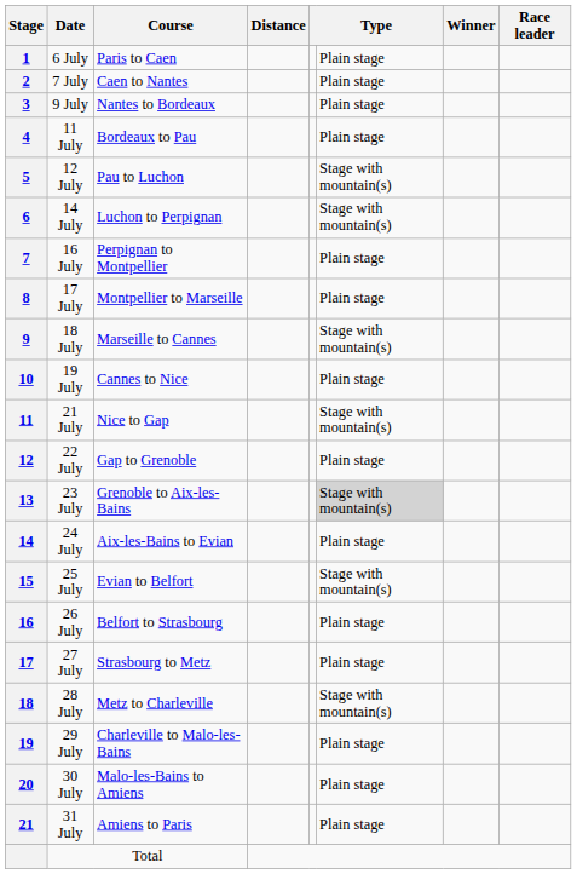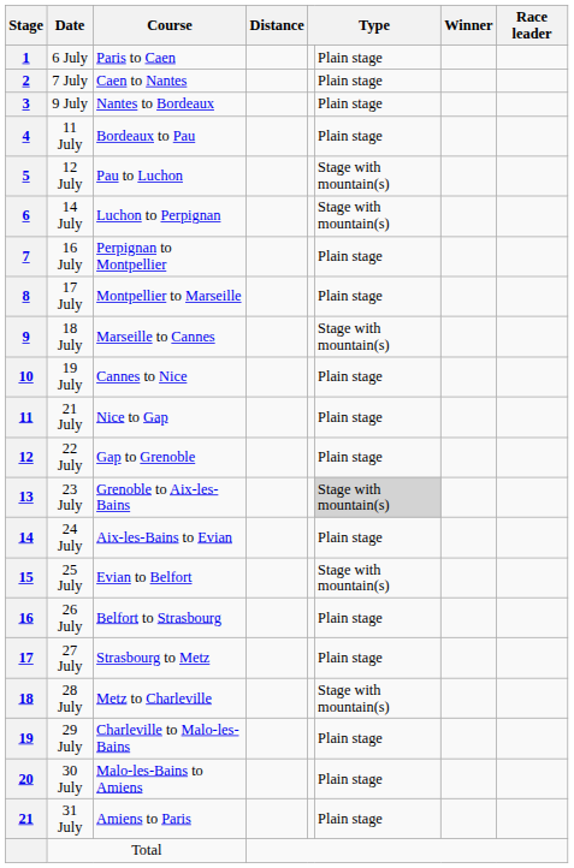 <table class="wikitable">
 <tr>
 <th scope="col">Stage</th>
 <th scope="col">Date</th>
 <th scope="col">Course</th>
 <th scope="col">Distance</th>
 <th scope="col" colspan="2">Type</th>
 <th scope="col">Winner</th>
 <th scope="col">Race leader</th>
 </tr>
 <tr>
 <th scope="row"><a href='#'>1</a></th>
 <td style="text-align:center">6 July</td>
 <td><a href='#'>Paris</a> to <a href='#'>Caen</a></td>
 <td></td>
 <td></td>
 <td>Plain stage</td>
 <td></td>
 <td></td>
 </tr>
 <tr>
 <th scope="row"><a href='#'>2</a></th>
 <td style="text-align:center">7 July</td>
 <td><a href='#'>Caen</a> to <a href='#'>Nantes</a></td>
 <td></td>
 <td></td>
 <td>Plain stage</td>
 <td></td>
 <td></td>
 </tr>
 <tr>
 <th scope="row"><a href='#'>3</a></th>
 <td style="text-align:center">9 July</td>
 <td><a href='#'>Nantes</a> to <a href='#'>Bordeaux</a></td>
 <td></td>
 <td></td>
 <td>Plain stage</td>
 <td></td>
 <td></td>
 </tr>
 <tr>
 <th scope="row"><a href='#'>4</a></th>
 <td style="text-align:center">11 July</td>
 <td><a href='#'>Bordeaux</a> to <a href='#'>Pau</a></td>
 <td></td>
 <td></td>
 <td>Plain stage</td>
 <td></td>
 <td></td>
 </tr>
 <tr>
 <th scope="row"><a href='#'>5</a></th>
 <td style="text-align:center">12 July</td>
 <td><a href='#'>Pau</a> to <a href='#'>Luchon</a></td>
 <td></td>
 <td></td>
 <td>Stage with mountain(s)</td>
 <td></td>
 <td></td>
 </tr>
 <tr>
 <th scope="row"><a href='#'>6</a></th>
 <td style="text-align:center">14 July</td>
 <td><a href='#'>Luchon</a> to <a href='#'>Perpignan</a></td>
 <td></td>
 <td></td>
 <td>Stage with mountain(s)</td>
 <td></td>
 <td></td>
 </tr>
 <tr>
 <th scope="row"><a href='#'>7</a></th>
 <td style="text-align:center">16 July</td>
 <td><a href='#'>Perpignan</a> to <a href='#'>Montpellier</a></td>
 <td></td>
 <td></td>
 <td>Plain stage</td>
 <td></td>
 <td></td>
 </tr>
 <tr>
 <th scope="row"><a href='#'>8</a></th>
 <td style="text-align:center">17 July</td>
 <td><a href='#'>Montpellier</a> to <a href='#'>Marseille</a></td>
 <td></td>
 <td></td>
 <td>Plain stage</td>
 <td></td>
 <td></td>
 </tr>
 <tr>
 <th scope="row"><a href='#'>9</a></th>
 <td style="text-align:center">18 July</td>
 <td><a href='#'>Marseille</a> to <a href='#'>Cannes</a></td>
 <td></td>
 <td></td>
 <td>Stage with mountain(s)</td>
 <td></td>
 <td></td>
 </tr>
 <tr>
 <th scope="row"><a href='#'>10</a></th>
 <td style="text-align:center">19 July</td>
 <td><a href='#'>Cannes</a> to <a href='#'>Nice</a></td>
 <td></td>
 <td></td>
 <td>Plain stage</td>
 <td></td>
 <td></td>
 </tr>
 <tr>
 <th scope="row"><a href='#'>11</a></th>
 <td style="text-align:center">21 July</td>
 <td><a href='#'>Nice</a> to <a href='#'>Gap</a></td>
 <td></td>
 <td></td>
-<td>Stage with mountain(s)</td>
+<td>Plain stage</td>
 <td></td>
 <td></td>
 </tr>
 <tr>
 <th scope="row"><a href='#'>12</a></th>
 <td style="text-align:center">22 July</td>
 <td><a href='#'>Gap</a> to <a href='#'>Grenoble</a></td>
 <td></td>
 <td></td>
 <td>Plain stage</td>
 <td></td>
 <td></td>
 </tr>
 <tr>
 <th scope="row"><a href='#'>13</a></th>
 <td style="text-align:center">23 July</td>
 <td><a href='#'>Grenoble</a> to <a href='#'>Aix-les-Bains</a></td>
 <td></td>
 <td></td>
 <td style="background: lightgrey;">Stage with mountain(s)</td>
 <td></td>
 <td></td>
 </tr>
 <tr>
 <th scope="row"><a href='#'>14</a></th>
 <td style="text-align:center">24 July</td>
 <td><a href='#'>Aix-les-Bains</a> to <a href='#'>Evian</a></td>
 <td></td>
 <td></td>
 <td>Plain stage</td>
 <td></td>
 <td></td>
 </tr>
 <tr>
 <th scope="row"><a href='#'>15</a></th>
 <td style="text-align:center">25 July</td>
 <td><a href='#'>Evian</a> to <a href='#'>Belfort</a></td>
 <td></td>
 <td></td>
 <td>Stage with mountain(s)</td>
 <td></td>
 <td></td>
 </tr>
 <tr>
 <th scope="row"><a href='#'>16</a></th>
 <td style="text-align:center">26 July</td>
 <td><a href='#'>Belfort</a> to <a href='#'>Strasbourg</a></td>
 <td></td>
 <td></td>
 <td>Plain stage</td>
 <td></td>
 <td></td>
 </tr>
 <tr>
 <th scope="row"><a href='#'>17</a></th>
 <td style="text-align:center">27 July</td>
 <td><a href='#'>Strasbourg</a> to <a href='#'>Metz</a></td>
 <td></td>
 <td></td>
 <td>Plain stage</td>
 <td></td>
 <td></td>
 </tr>
 <tr>
 <th scope="row"><a href='#'>18</a></th>
 <td style="text-align:center">28 July</td>
 <td><a href='#'>Metz</a> to <a href='#'>Charleville</a></td>
 <td></td>
 <td></td>
 <td>Stage with mountain(s)</td>
 <td></td>
 <td></td>
 </tr>
 <tr>
 <th scope="row"><a href='#'>19</a></th>
 <td style="text-align:center">29 July</td>
 <td><a href='#'>Charleville</a> to <a href='#'>Malo-les-Bains</a></td>
 <td></td>
 <td></td>
 <td>Plain stage</td>
 <td></td>
 <td></td>
 </tr>
 <tr>
 <th scope="row"><a href='#'>20</a></th>
 <td style="text-align:center">30 July</td>
 <td><a href='#'>Malo-les-Bains</a> to <a href='#'>Amiens</a></td>
 <td></td>
 <td></td>
 <td>Plain stage</td>
 <td></td>
 <td></td>
 </tr>
 <tr>
 <th scope="row"><a href='#'>21</a></th>
 <td style="text-align:center">31 July</td>
 <td><a href='#'>Amiens</a> to <a href='#'>Paris</a></td>
 <td></td>
 <td></td>
 <td>Plain stage</td>
 <td></td>
 <td></td>
 </tr>
 <tr>
 <th scope="row"></th>
 <td colspan="2" style="text-align:center">Total</td>
 <td colspan="5" style="text-align:center"></td>
 </tr>
 </table>
